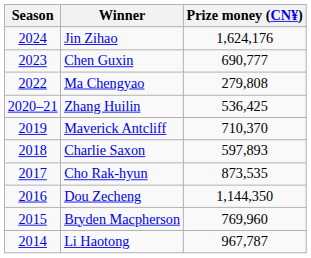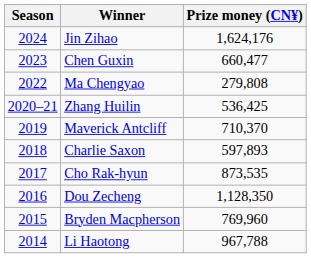 <table class=wikitable>
 <tr>
 <th>Season</th>
 <th>Winner</th>
 <th>Prize money (<a href='#'>CN¥</a>)</th>
 </tr>
 <tr>
 <td align=center><a href='#'>2024</a></td>
 <td> <a href='#'>Jin Zihao</a></td>
 <td align=center>1,624,176</td>
 </tr>
 <tr>
 <td align=center><a href='#'>2023</a></td>
 <td> <a href='#'>Chen Guxin</a></td>
-<td align=center>690,777</td>
+<td align=center>660,477</td>
 </tr>
 <tr>
 <td align=center><a href='#'>2022</a></td>
 <td> <a href='#'>Ma Chengyao</a></td>
 <td align=center>279,808</td>
 </tr>
 <tr>
 <td align=center><a href='#'>2020–21</a></td>
 <td> <a href='#'>Zhang Huilin</a></td>
 <td align=center>536,425</td>
 </tr>
 <tr>
 <td align=center><a href='#'>2019</a></td>
 <td> <a href='#'>Maverick Antcliff</a></td>
 <td align=center>710,370</td>
 </tr>
 <tr>
 <td align=center><a href='#'>2018</a></td>
 <td> <a href='#'>Charlie Saxon</a></td>
 <td align=center>597,893</td>
 </tr>
 <tr>
 <td align=center><a href='#'>2017</a></td>
 <td> <a href='#'>Cho Rak-hyun</a></td>
 <td align=center>873,535</td>
 </tr>
 <tr>
 <td align=center><a href='#'>2016</a></td>
 <td> <a href='#'>Dou Zecheng</a></td>
-<td align=center>1,144,350</td>
+<td align=center>1,128,350</td>
 </tr>
 <tr>
 <td align=center><a href='#'>2015</a></td>
 <td> <a href='#'>Bryden Macpherson</a></td>
 <td align=center>769,960</td>
 </tr>
 <tr>
 <td align=center><a href='#'>2014</a></td>
 <td> <a href='#'>Li Haotong</a></td>
-<td align=center>967,787</td>
+<td align=center>967,788</td>
 </tr>
 </table>
